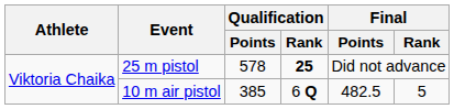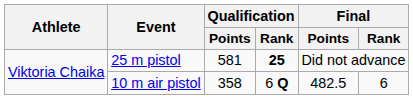 <table class="wikitable" style="font-size:90%">
 <tr>
 <th rowspan="2">Athlete</th>
 <th rowspan="2">Event</th>
 <th colspan=2>Qualification</th>
 <th colspan=2>Final</th>
 </tr>
 <tr style="font-size:95%">
 <th>Points</th>
 <th>Rank</th>
 <th>Points</th>
 <th>Rank</th>
 </tr>
 <tr align=center>
 <td align=left rowspan=2><a href='#'>Viktoria Chaika</a></td>
 <td align=left><a href='#'>25 m pistol</a></td>
-<td>578</td>
+<td>581</td>
 <td><strong>25</strong></td>
 <td colspan=2>Did not advance</td>
 </tr>
 <tr align=center>
 <td align=left><a href='#'>10 m air pistol</a></td>
-<td>385</td>
+<td>358</td>
 <td>6 <strong>Q</strong></td>
 <td>482.5</td>
-<td>5</td>
+<td>6</td>
 </tr>
 </table>
